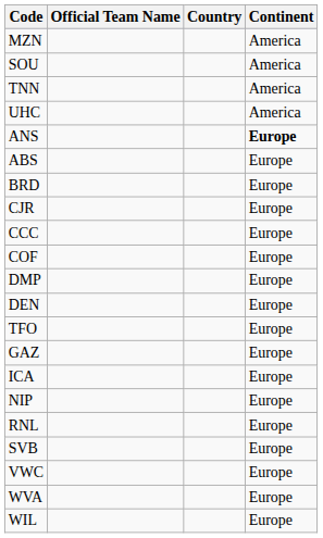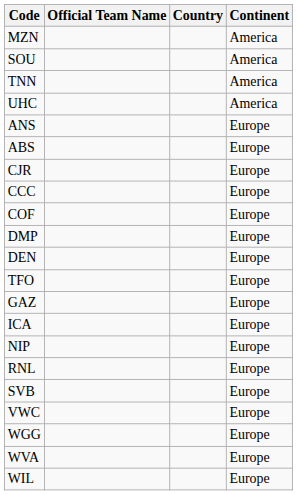 <table class="wikitable sortable">
 <tr style="background:#ccf;">
 <th>Code</th>
 <th>Official Team Name</th>
 <th>Country</th>
 <th>Continent</th>
 </tr>
 <tr>
 <td>MZN</td>
 <td></td>
 <td></td>
 <td>America</td>
 </tr>
 <tr>
 <td>SOU</td>
 <td></td>
 <td></td>
 <td>America</td>
 </tr>
 <tr>
 <td>TNN</td>
 <td></td>
 <td></td>
 <td>America</td>
 </tr>
 <tr>
 <td>UHC</td>
 <td></td>
 <td></td>
 <td>America</td>
 </tr>
 <tr>
 <td>ANS</td>
 <td></td>
 <td></td>
-<td><strong>Europe</strong></td>
+<td>Europe</td>
 </tr>
 <tr>
 <td>ABS</td>
-<td></td>
-<td></td>
-<td>Europe</td>
-</tr>
-<tr>
-<td>BRD</td>
 <td></td>
 <td></td>
 <td>Europe</td>
 </tr>
 <tr>
 <td>CJR</td>
 <td></td>
 <td></td>
 <td>Europe</td>
 </tr>
 <tr>
 <td>CCC</td>
 <td></td>
 <td></td>
 <td>Europe</td>
 </tr>
 <tr>
 <td>COF</td>
 <td></td>
 <td></td>
 <td>Europe</td>
 </tr>
 <tr>
 <td>DMP</td>
 <td></td>
 <td></td>
 <td>Europe</td>
 </tr>
 <tr>
 <td>DEN</td>
 <td></td>
 <td></td>
 <td>Europe</td>
 </tr>
 <tr>
 <td>TFO</td>
 <td></td>
 <td></td>
 <td>Europe</td>
 </tr>
 <tr>
 <td>GAZ</td>
 <td></td>
 <td></td>
 <td>Europe</td>
 </tr>
 <tr>
 <td>ICA</td>
 <td></td>
 <td></td>
 <td>Europe</td>
 </tr>
 <tr>
 <td>NIP</td>
 <td></td>
 <td></td>
 <td>Europe</td>
 </tr>
 <tr>
 <td>RNL</td>
 <td></td>
 <td></td>
 <td>Europe</td>
 </tr>
 <tr>
 <td>SVB</td>
 <td></td>
 <td></td>
 <td>Europe</td>
 </tr>
 <tr>
 <td>VWC</td>
 <td></td>
 <td></td>
 <td>Europe</td>
 </tr>
 <tr>
+<td>WGG</td>
+<td></td>
+<td></td>
+<td>Europe</td>
+</tr>
+<tr>
 <td>WVA</td>
 <td></td>
 <td></td>
 <td>Europe</td>
 </tr>
 <tr>
 <td>WIL</td>
 <td></td>
 <td></td>
 <td>Europe</td>
 </tr>
 </table>
